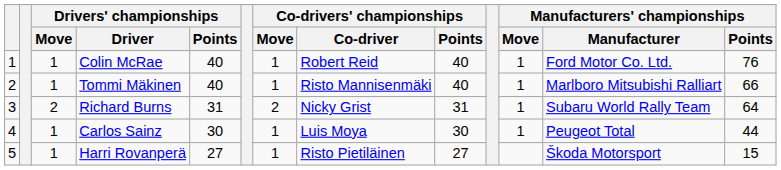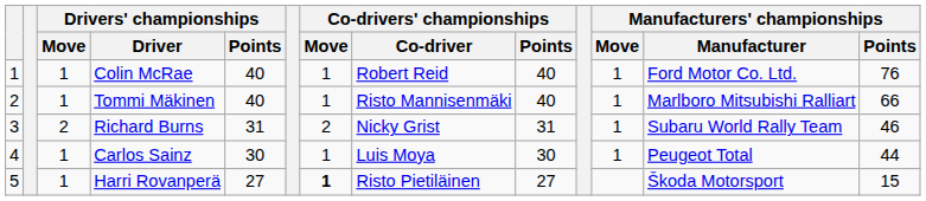 <table class="wikitable" style="font-size:85%;">
 <tr>
 <th rowspan="2"></th>
 <th rowspan="7" style="width:5px;"></th>
 <th colspan="3">Drivers' championships</th>
 <th rowspan="7" style="width:5px;"></th>
 <th colspan="3" nowrap>Co-drivers' championships</th>
 <th rowspan="7" style="width:5px;"></th>
 <th colspan="3" nowrap>Manufacturers' championships</th>
 </tr>
 <tr>
 <th>Move</th>
 <th>Driver</th>
 <th>Points</th>
 <th>Move</th>
 <th>Co-driver</th>
 <th>Points</th>
 <th>Move</th>
 <th>Manufacturer</th>
 <th>Points</th>
 </tr>
 <tr>
 <td align="center">1</td>
 <td align="center"> 1</td>
 <td> <a href='#'>Colin McRae</a></td>
 <td align="center">40</td>
 <td align="center"> 1</td>
 <td> <a href='#'>Robert Reid</a></td>
 <td align="center">40</td>
 <td align="center"> 1</td>
 <td> <a href='#'>Ford Motor Co. Ltd.</a></td>
 <td align="center">76</td>
 </tr>
 <tr>
 <td align="center">2</td>
 <td align="center"> 1</td>
 <td> <a href='#'>Tommi Mäkinen</a></td>
 <td align="center">40</td>
 <td align="center"> 1</td>
 <td> <a href='#'>Risto Mannisenmäki</a></td>
 <td align="center">40</td>
 <td align="center"> 1</td>
 <td> <a href='#'>Marlboro Mitsubishi Ralliart</a></td>
 <td align="center">66</td>
 </tr>
 <tr>
 <td align="center">3</td>
 <td align="center"> 2</td>
 <td> <a href='#'>Richard Burns</a></td>
 <td align="center">31</td>
 <td align="center"> 2</td>
 <td> <a href='#'>Nicky Grist</a></td>
 <td align="center">31</td>
 <td align="center"> 1</td>
 <td> <a href='#'>Subaru World Rally Team</a></td>
-<td align="center">64</td>
+<td align="center">46</td>
 </tr>
 <tr>
 <td align="center">4</td>
 <td align="center"> 1</td>
 <td> <a href='#'>Carlos Sainz</a></td>
 <td align="center">30</td>
 <td align="center"> 1</td>
 <td> <a href='#'>Luis Moya</a></td>
 <td align="center">30</td>
 <td align="center"> 1</td>
 <td> <a href='#'>Peugeot Total</a></td>
 <td align="center">44</td>
 </tr>
 <tr>
 <td align="center">5</td>
 <td align="center"> 1</td>
 <td> <a href='#'>Harri Rovanperä</a></td>
 <td align="center">27</td>
-<td align="center"> 1</td>
+<td align="center"><strong> 1</strong></td>
 <td> <a href='#'>Risto Pietiläinen</a></td>
 <td align="center">27</td>
 <td align="center"></td>
 <td> <a href='#'>Škoda Motorsport</a></td>
 <td align="center">15</td>
 </tr>
 </table>
